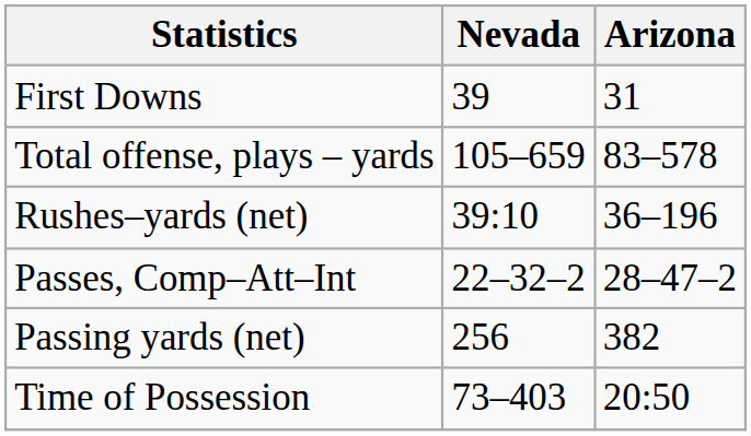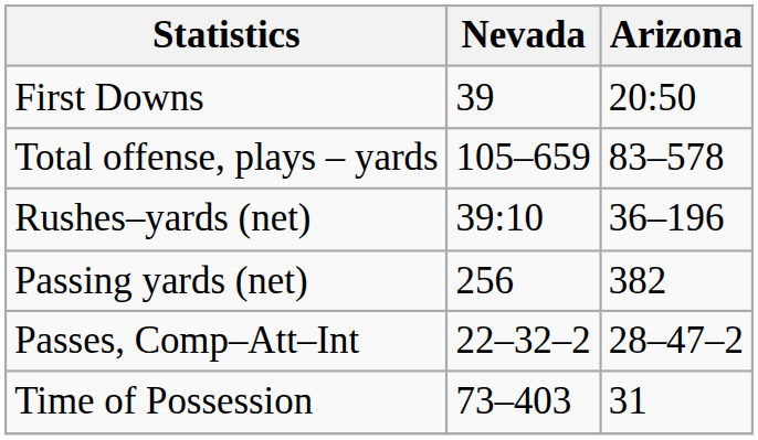 <table class="wikitable">
 <tr>
 <th>Statistics</th>
 <th>Nevada</th>
 <th>Arizona</th>
 </tr>
 <tr>
 <td>First Downs</td>
 <td>39</td>
-<td>31</td>
+<td>20:50</td>
 </tr>
 <tr>
 <td>Total offense, plays – yards</td>
 <td>105–659</td>
 <td>83–578</td>
 </tr>
 <tr>
 <td>Rushes–yards (net)</td>
 <td>39:10</td>
 <td>36–196</td>
 </tr>
 <tr>
+<td>Passing yards (net)</td>
+<td>256</td>
+<td>382</td>
+</tr>
+<tr>
 <td>Passes, Comp–Att–Int</td>
 <td>22–32–2</td>
 <td>28–47–2</td>
 </tr>
 <tr>
-<td>Passing yards (net)</td>
-<td>256</td>
-<td>382</td>
-</tr>
-<tr>
 <td>Time of Possession</td>
 <td>73–403</td>
-<td>20:50</td>
+<td>31</td>
 </tr>
 <tr>
 </tr>
 </table>
